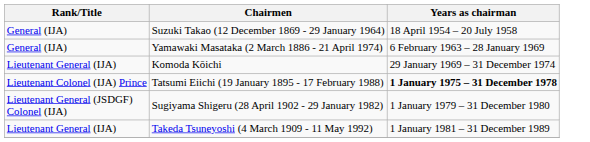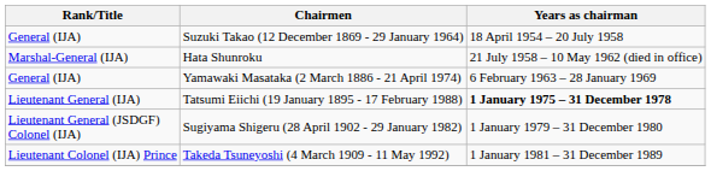 <table class="wikitable">
 <tr>
 <th>Rank/Title</th>
 <th>Chairmen</th>
 <th>Years as chairman</th>
 </tr>
 <tr>
 <td><a href='#'>General</a> (IJA)</td>
 <td>Suzuki Takao (12 December 1869 - 29 January 1964)</td>
 <td>18 April 1954 – 20 July 1958</td>
 </tr>
 <tr>
+<td><a href='#'>Marshal-General</a> (IJA)</td>
+<td>Hata Shunroku</td>
+<td>21 July 1958 – 10 May 1962 (died in office)</td>
+</tr>
+<tr>
 <td><a href='#'>General</a> (IJA)</td>
 <td>Yamawaki Masataka (2 March 1886 - 21 April 1974)</td>
 <td>6 February 1963 – 28 January 1969</td>
 </tr>
 <tr>
 <td><a href='#'>Lieutenant General</a> (IJA)</td>
-<td>Komoda Kōichi</td>
-<td>29 January 1969 – 31 December 1974</td>
-</tr>
-<tr>
-<td><a href='#'>Lieutenant Colonel</a> (IJA) <a href='#'>Prince</a></td>
 <td>Tatsumi Eiichi (19 January 1895 - 17 February 1988)</td>
 <td><strong>1 January 1975 – 31 December 1978</strong></td>
 </tr>
 <tr>
 <td><a href='#'>Lieutenant General</a> (JSDGF)<br><a href='#'>Colonel</a> (IJA)</td>
 <td>Sugiyama Shigeru (28 April 1902 - 29 January 1982)</td>
 <td>1 January 1979 – 31 December 1980</td>
 </tr>
 <tr>
-<td><a href='#'>Lieutenant General</a> (IJA)</td>
+<td><a href='#'>Lieutenant Colonel</a> (IJA) <a href='#'>Prince</a></td>
 <td><a href='#'>Takeda Tsuneyoshi</a> (4 March 1909 - 11 May 1992)</td>
 <td>1 January 1981 – 31 December 1989</td>
 </tr>
 <tr>
 </tr>
 </table>
